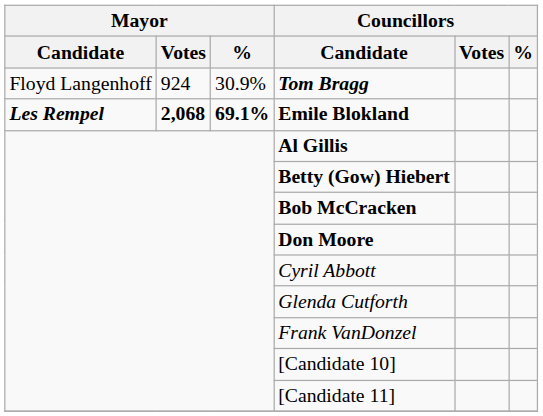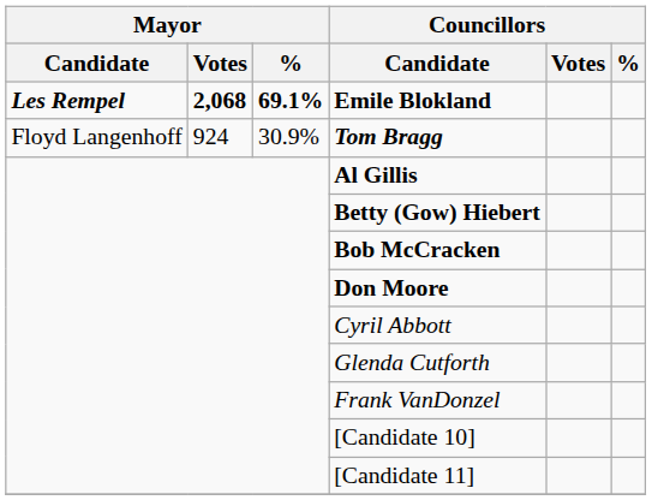 <table class="wikitable collapsible collapsed" align="right">
 <tr>
 <th colspan=3>Mayor</th>
 <th colspan=3>Councillors</th>
 </tr>
 <tr>
 <th>Candidate</th>
 <th>Votes</th>
 <th>%</th>
 <th>Candidate</th>
 <th>Votes</th>
 <th>%</th>
 </tr>
 <tr>
+<td><strong><em>Les Rempel</em></strong></td>
+<td><strong>2,068</strong></td>
+<td><strong>69.1%</strong></td>
+<td><strong>Emile Blokland</strong></td>
+<td></td>
+<td></td>
+</tr>
+<tr>
 <td>Floyd Langenhoff</td>
 <td>924</td>
 <td>30.9%</td>
 <td><strong><em>Tom Bragg</em></strong></td>
-<td></td>
-<td></td>
-</tr>
-<tr>
-<td><strong><em>Les Rempel</em></strong></td>
-<td><strong>2,068</strong></td>
-<td><strong>69.1%</strong></td>
-<td><strong>Emile Blokland</strong></td>
 <td></td>
 <td></td>
 </tr>
 <tr>
 <td rowspan=9 colspan=3></td>
 <td><strong>Al Gillis</strong></td>
 <td></td>
 <td></td>
 </tr>
 <tr>
 <td><strong>Betty (Gow) Hiebert</strong></td>
 <td></td>
 <td></td>
 </tr>
 <tr>
 <td><strong>Bob McCracken</strong></td>
 <td></td>
 <td></td>
 </tr>
 <tr>
 <td><strong>Don Moore</strong></td>
 <td></td>
 <td></td>
 </tr>
 <tr>
 <td><em>Cyril Abbott</em></td>
 <td></td>
 <td></td>
 </tr>
 <tr>
 <td><em>Glenda Cutforth</em></td>
 <td></td>
 <td></td>
 </tr>
 <tr>
 <td><em>Frank VanDonzel</em></td>
 <td></td>
 <td></td>
 </tr>
 <tr>
 <td>[Candidate 10]</td>
 <td></td>
 <td></td>
 </tr>
 <tr>
 <td>[Candidate 11]</td>
 <td></td>
 <td></td>
 </tr>
 <tr>
 </tr>
 </table>
